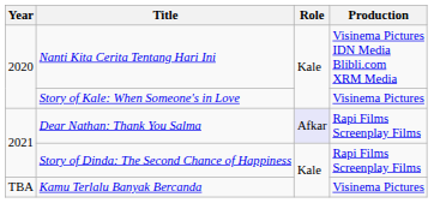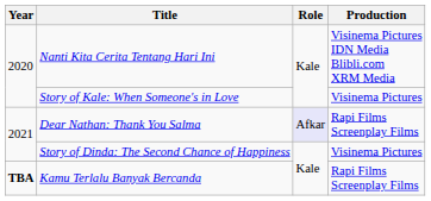 <table class="wikitable sortable">
 <tr>
 <th>Year</th>
 <th>Title</th>
 <th>Role</th>
 <th>Production</th>
 </tr>
 <tr>
 <td rowspan=2>2020</td>
 <td><em><a href='#'>Nanti Kita Cerita Tentang Hari Ini</a></em></td>
 <td rowspan=2>Kale</td>
 <td><a href='#'>Visinema Pictures</a><br><a href='#'>IDN Media</a><br><a href='#'>Blibli.com</a><br><a href='#'>XRM Media</a></td>
 </tr>
 <tr>
 <td><em><a href='#'>Story of Kale: When Someone's in Love</a></em></td>
 <td><a href='#'>Visinema Pictures</a></td>
 </tr>
 <tr>
 <td rowspan="2">2021</td>
 <td><em><a href='#'>Dear Nathan: Thank You Salma</a></em></td>
 <td style="background: lavender;">Afkar</td>
 <td><a href='#'>Rapi Films</a><br><a href='#'>Screenplay Films</a></td>
 </tr>
 <tr>
 <td><em><a href='#'>Story of Dinda: The Second Chance of Happiness</a></em></td>
 <td rowspan="2">Kale</td>
+<td><a href='#'>Visinema Pictures</a></td>
+</tr>
+<tr>
+<td><strong>TBA</strong></td>
+<td><em><a href='#'>Kamu Terlalu Banyak Bercanda</a></em></td>
 <td><a href='#'>Rapi Films</a><br><a href='#'>Screenplay Films</a></td>
 </tr>
-<tr>
-<td>TBA</td>
-<td><em><a href='#'>Kamu Terlalu Banyak Bercanda</a></em></td>
-<td><a href='#'>Visinema Pictures</a></td>
-</tr>
 </table>
